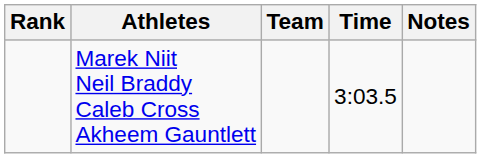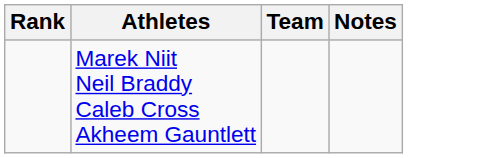 <table class="wikitable sortable">
 <tr>
 <th>Rank</th>
 <th>Athletes</th>
 <th>Team</th>
-<th>Time</th>
 <th>Notes</th>
 </tr>
 <tr>
 <td align=center></td>
 <td><a href='#'>Marek Niit</a><br><a href='#'>Neil Braddy</a><br><a href='#'>Caleb Cross</a><br><a href='#'>Akheem Gauntlett</a></td>
 <td></td>
-<td>3:03.5</td>
 <td></td>
 </tr>
 </table>
